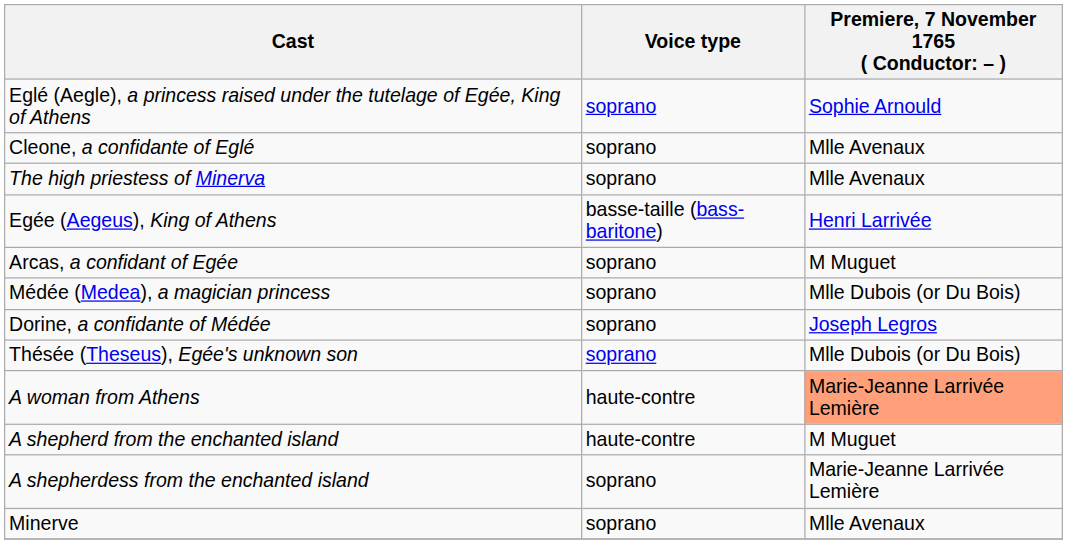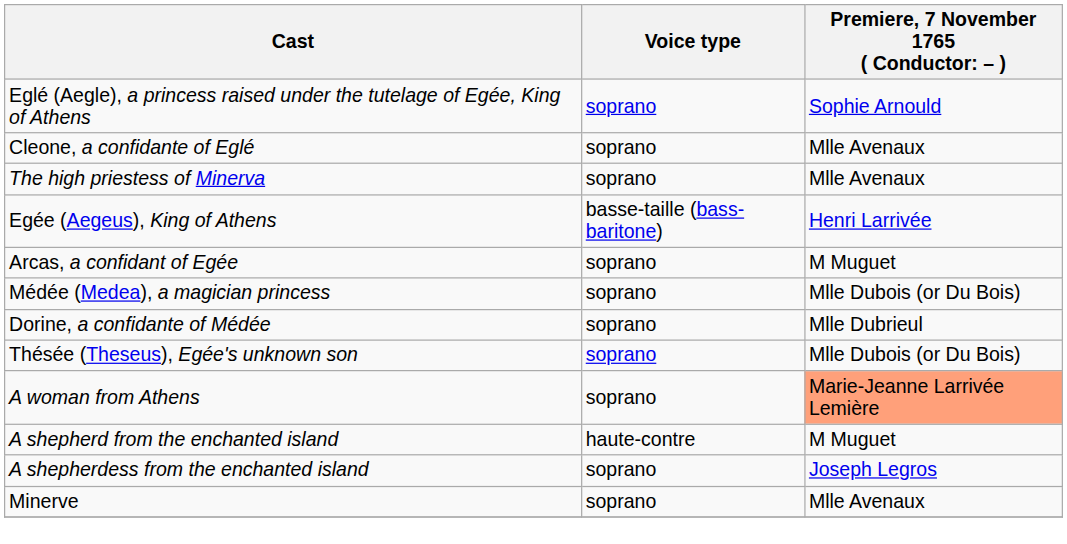 <table class="wikitable">
 <tr>
 <th>Cast</th>
 <th>Voice type</th>
 <th>Premiere, 7 November 1765 <br> ( Conductor: – )</th>
 </tr>
 <tr>
 <td>Eglé (Aegle), <em>a princess raised under the tutelage of Egée, King of Athens</em></td>
 <td><a href='#'>soprano</a></td>
 <td><a href='#'>Sophie Arnould</a></td>
 </tr>
 <tr>
 <td>Cleone, <em>a confidante of Eglé</em></td>
 <td>soprano</td>
 <td>Mlle Avenaux</td>
 </tr>
 <tr>
 <td><em>The high priestess of <a href='#'>Minerva</a></em></td>
 <td>soprano</td>
 <td>Mlle Avenaux</td>
 </tr>
 <tr>
 <td>Egée (<a href='#'>Aegeus</a>), <em>King of Athens</em></td>
 <td>basse-taille (<a href='#'>bass-baritone</a>)</td>
 <td><a href='#'>Henri Larrivée</a></td>
 </tr>
 <tr>
 <td>Arcas, <em>a confidant of Egée</em></td>
 <td>soprano</td>
 <td>M Muguet</td>
 </tr>
 <tr>
 <td>Médée (<a href='#'>Medea</a>), <em>a magician princess</em></td>
 <td>soprano</td>
 <td>Mlle Dubois (or Du Bois)</td>
 </tr>
 <tr>
 <td>Dorine, <em>a confidante of Médée</em></td>
 <td>soprano</td>
-<td><a href='#'>Joseph Legros</a></td>
+<td>Mlle Dubrieul</td>
 </tr>
 <tr>
 <td>Thésée (<a href='#'>Theseus</a>), <em>Egée's unknown son</em></td>
 <td><a href='#'>soprano</a></td>
 <td>Mlle Dubois (or Du Bois)</td>
 </tr>
 <tr>
 <td><em>A woman from Athens</em></td>
-<td>haute-contre</td>
+<td>soprano</td>
 <td style="background: lightsalmon;">Marie-Jeanne Larrivée Lemière</td>
 </tr>
 <tr>
 <td><em>A shepherd from the enchanted island</em></td>
 <td>haute-contre</td>
 <td>M Muguet</td>
 </tr>
 <tr>
 <td><em>A shepherdess from the enchanted island</em></td>
 <td>soprano</td>
-<td>Marie-Jeanne Larrivée Lemière</td>
+<td><a href='#'>Joseph Legros</a></td>
 </tr>
 <tr>
 <td>Minerve</td>
 <td>soprano</td>
 <td>Mlle Avenaux</td>
 </tr>
 <tr>
 </tr>
 </table>
